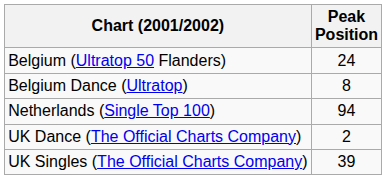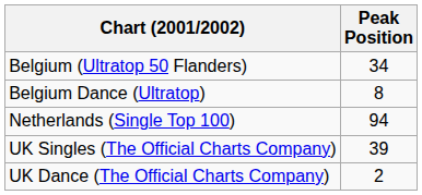 <table class="wikitable sortable">
 <tr>
 <th align="left">Chart (2001/2002)</th>
 <th align="left">Peak<br>Position</th>
 </tr>
 <tr>
 <td align="left">Belgium (<a href='#'>Ultratop 50</a> Flanders)</td>
-<td align="center">24</td>
+<td align="center">34</td>
 </tr>
 <tr>
 </tr>
 <tr>
 <td align="left">Belgium Dance (<a href='#'>Ultratop</a>)</td>
 <td align="center">8</td>
 </tr>
 <tr>
 </tr>
 <tr>
 <td align="left">Netherlands (<a href='#'>Single Top 100</a>)</td>
 <td align="center">94</td>
 </tr>
 <tr>
+<td align="left">UK Singles (<a href='#'>The Official Charts Company</a>)</td>
+<td align="center">39</td>
+</tr>
+<tr>
 <td align="left">UK Dance (<a href='#'>The Official Charts Company</a>)</td>
 <td align="center">2</td>
 </tr>
 <tr>
-<td align="left">UK Singles (<a href='#'>The Official Charts Company</a>)</td>
-<td align="center">39</td>
-</tr>
-<tr>
 </tr>
 </table>
